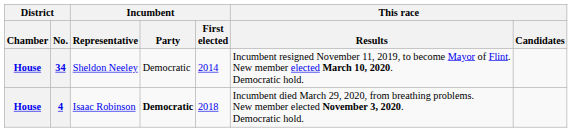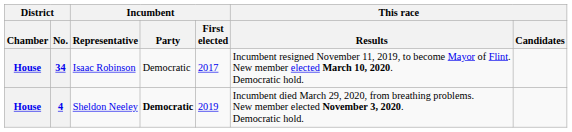 <table class="wikitable sortable">
 <tr valign=bottom>
 <th colspan="2">District</th>
 <th colspan="3">Incumbent</th>
 <th colspan="2">This race</th>
 </tr>
 <tr valign=bottom>
 <th>Chamber</th>
 <th>No.</th>
 <th>Representative</th>
 <th>Party</th>
 <th>First<br>elected</th>
 <th>Results</th>
 <th>Candidates</th>
 </tr>
 <tr>
 <th><a href='#'>House</a></th>
 <th><a href='#'>34</a></th>
-<td><a href='#'>Sheldon Neeley</a></td>
+<td><a href='#'>Isaac Robinson</a></td>
 <td>Democratic</td>
-<td><a href='#'>2014</a></td>
+<td><a href='#'>2017</a></td>
 <td>Incumbent resigned November 11, 2019, to become <a href='#'>Mayor</a> of <a href='#'>Flint</a>.<br>New member <a href='#'>elected</a> <strong>March 10, 2020</strong>.<br>Democratic hold.</td>
 <td nowrap></td>
 </tr>
 <tr>
 <th><a href='#'>House</a></th>
 <th><a href='#'>4</a></th>
-<td><a href='#'>Isaac Robinson</a></td>
+<td><a href='#'>Sheldon Neeley</a></td>
 <td><strong>Democratic</strong></td>
-<td><a href='#'>2018</a></td>
+<td><a href='#'>2019</a></td>
 <td>Incumbent died March 29, 2020, from breathing problems.<br>New member elected <strong>November 3, 2020</strong>.<br>Democratic hold.</td>
 <td nowrap></td>
 </tr>
 </table>
